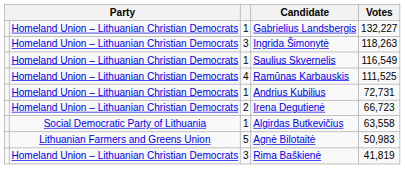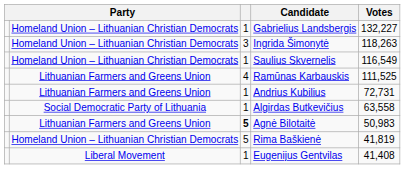 <table class="wikitable" style="font-size:90%; text-align:center">
 <tr>
 <th colspan=2>Party</th>
 <th></th>
 <th>Candidate</th>
 <th>Votes</th>
 </tr>
 <tr>
 <td bgcolor=></td>
 <td><a href='#'>Homeland Union – Lithuanian Christian Democrats</a></td>
 <td>1</td>
 <td align=left><a href='#'>Gabrielius Landsbergis</a></td>
 <td>132,227</td>
 </tr>
 <tr>
 <td bgcolor=></td>
 <td><a href='#'>Homeland Union – Lithuanian Christian Democrats</a></td>
 <td>3</td>
 <td align=left><a href='#'>Ingrida Šimonytė</a></td>
 <td>118,263</td>
 </tr>
 <tr>
 <td bgcolor=></td>
 <td><a href='#'>Homeland Union – Lithuanian Christian Democrats</a></td>
 <td>1</td>
 <td align=left><a href='#'>Saulius Skvernelis</a></td>
 <td>116,549</td>
 </tr>
 <tr>
 <td bgcolor=></td>
-<td><a href='#'>Homeland Union – Lithuanian Christian Democrats</a></td>
+<td><a href='#'>Lithuanian Farmers and Greens Union</a></td>
 <td>4</td>
 <td align=left><a href='#'>Ramūnas Karbauskis</a></td>
 <td>111,525</td>
 </tr>
 <tr>
 <td bgcolor=></td>
-<td><a href='#'>Homeland Union – Lithuanian Christian Democrats</a></td>
+<td><a href='#'>Lithuanian Farmers and Greens Union</a></td>
 <td>1</td>
 <td align=left><a href='#'>Andrius Kubilius</a></td>
 <td>72,731</td>
-</tr>
-<tr>
-<td bgcolor=></td>
-<td><a href='#'>Homeland Union – Lithuanian Christian Democrats</a></td>
-<td>2</td>
-<td align=left><a href='#'>Irena Degutienė</a></td>
-<td>66,723</td>
 </tr>
 <tr>
 <td bgcolor=></td>
 <td><a href='#'>Social Democratic Party of Lithuania</a></td>
 <td>1</td>
 <td align=left><a href='#'>Algirdas Butkevičius</a></td>
 <td>63,558</td>
 </tr>
 <tr>
 <td bgcolor=></td>
 <td><a href='#'>Lithuanian Farmers and Greens Union</a></td>
-<td>5</td>
+<td><strong>5</strong></td>
 <td align=left><a href='#'>Agnė Bilotaitė</a></td>
 <td>50,983</td>
 </tr>
 <tr>
 <td bgcolor=></td>
 <td><a href='#'>Homeland Union – Lithuanian Christian Democrats</a></td>
-<td>3</td>
+<td>5</td>
 <td align=left><a href='#'>Rima Baškienė</a></td>
 <td>41,819</td>
 </tr>
+<tr>
+<td bgcolor=></td>
+<td><a href='#'>Liberal Movement</a></td>
+<td>1</td>
+<td align=left><a href='#'>Eugenijus Gentvilas</a></td>
+<td>41,408</td>
+</tr>
 </table>
